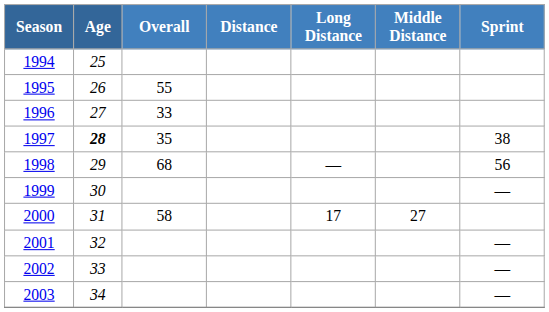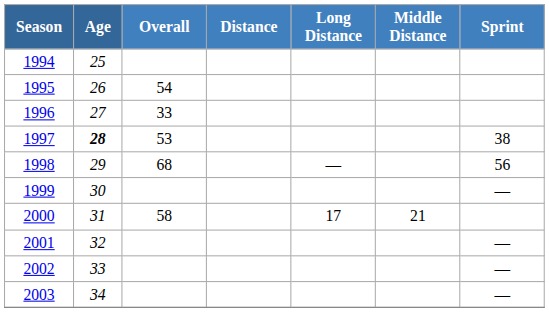 <table class="wikitable" style="font-size:95%; text-align:center; border:grey solid 1px; border-collapse:collapse; background:#ffffff;">
 <tr>
 <th style="background-color:#369; color:white; width:60px;" rowspan="2"> Season </th>
 <th style="background-color:#369; color:white; width:40px;" rowspan="2"> Age </th>
 </tr>
 <tr>
 <th style="background-color:#4180be; color:white; width:75px;">Overall</th>
 <th style="background-color:#4180be; color:white; width:75px;">Distance</th>
 <th style="background-color:#4180be; color:white; width:75px;">Long Distance</th>
 <th style="background-color:#4180be; color:white; width:75px;">Middle Distance</th>
 <th style="background-color:#4180be; color:white; width:75px;">Sprint</th>
 </tr>
 <tr>
 <td><a href='#'>1994</a></td>
 <td><em>25</em></td>
 <td></td>
 <td></td>
 <td></td>
 <td></td>
 <td></td>
 </tr>
 <tr>
 <td><a href='#'>1995</a></td>
 <td><em>26</em></td>
-<td>55</td>
+<td>54</td>
 <td></td>
 <td></td>
 <td></td>
 <td></td>
 </tr>
 <tr>
 <td><a href='#'>1996</a></td>
 <td><em>27</em></td>
 <td>33</td>
 <td></td>
 <td></td>
 <td></td>
 <td></td>
 </tr>
 <tr>
 <td><a href='#'>1997</a></td>
 <td><strong><em>28</em></strong></td>
-<td>35</td>
+<td>53</td>
 <td></td>
 <td></td>
 <td></td>
 <td>38</td>
 </tr>
 <tr>
 <td><a href='#'>1998</a></td>
 <td><em>29</em></td>
 <td>68</td>
 <td></td>
 <td>—</td>
 <td></td>
 <td>56</td>
 </tr>
 <tr>
 <td><a href='#'>1999</a></td>
 <td><em>30</em></td>
 <td></td>
 <td></td>
 <td></td>
 <td></td>
 <td>—</td>
 </tr>
 <tr>
 <td><a href='#'>2000</a></td>
 <td><em>31</em></td>
 <td>58</td>
 <td></td>
 <td>17</td>
-<td>27</td>
+<td>21</td>
 <td></td>
 </tr>
 <tr>
 <td><a href='#'>2001</a></td>
 <td><em>32</em></td>
 <td></td>
 <td></td>
 <td></td>
 <td></td>
 <td>—</td>
 </tr>
 <tr>
 <td><a href='#'>2002</a></td>
 <td><em>33</em></td>
 <td></td>
 <td></td>
 <td></td>
 <td></td>
 <td>—</td>
 </tr>
 <tr>
 <td><a href='#'>2003</a></td>
 <td><em>34</em></td>
 <td></td>
 <td></td>
 <td></td>
 <td></td>
 <td>—</td>
 </tr>
 <tr>
 </tr>
 </table>
